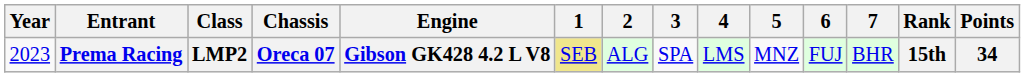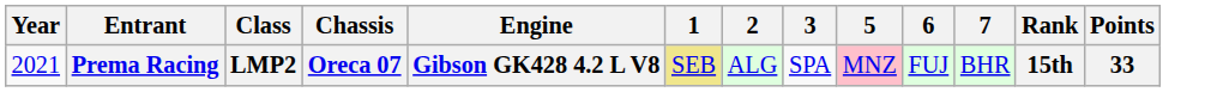 <table class="wikitable" style="text-align:center; font-size:85%">
 <tr>
 <th>Year</th>
 <th>Entrant</th>
 <th>Class</th>
 <th>Chassis</th>
 <th>Engine</th>
 <th>1</th>
 <th>2</th>
 <th>3</th>
-<th>4</th>
 <th>5</th>
 <th>6</th>
 <th>7</th>
 <th>Rank</th>
 <th>Points</th>
 </tr>
 <tr>
-<td><a href='#'>2023</a></td>
+<td><a href='#'>2021</a></td>
 <th nowrap><a href='#'>Prema Racing</a></th>
 <th>LMP2</th>
 <th nowrap><a href='#'>Oreca 07</a></th>
 <th nowrap><a href='#'>Gibson</a> GK428 4.2 L V8</th>
 <td style="background: khaki;"><a href='#'>SEB</a></td>
 <td style="background:#DFFFDF;"><a href='#'>ALG</a><br></td>
 <td><a href='#'>SPA</a></td>
-<td style="background:#DFFFDF;"><a href='#'>LMS</a><br></td>
-<td><a href='#'>MNZ</a></td>
+<td style="background: pink;"><a href='#'>MNZ</a></td>
 <td style="background:#DFFFDF;"><a href='#'>FUJ</a><br></td>
 <td style="background:#DFFFDF;"><a href='#'>BHR</a><br></td>
 <th>15th</th>
-<th>34</th>
+<th>33</th>
 </tr>
 </table>
